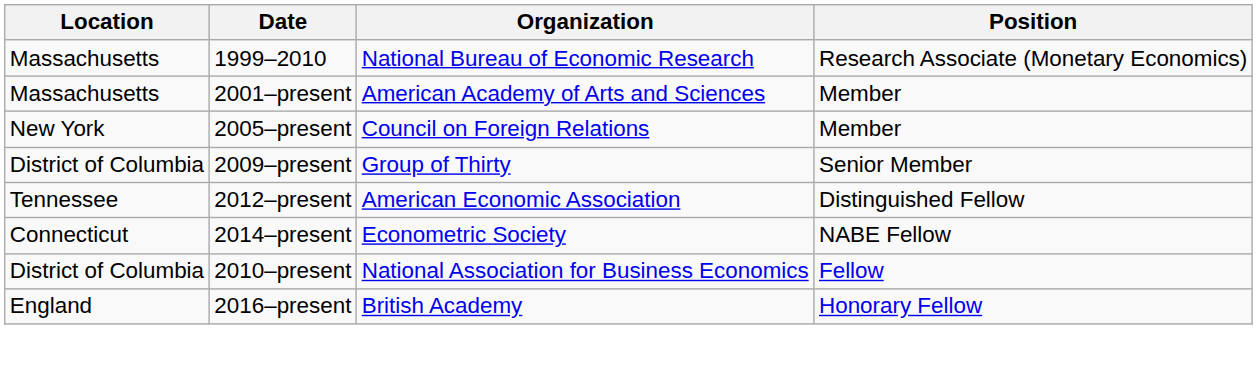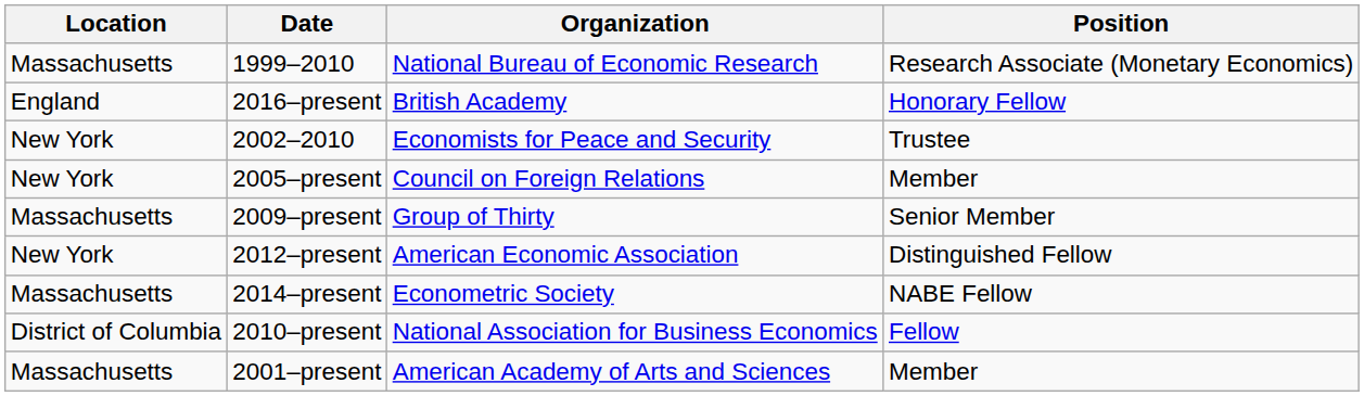 <table class="wikitable">
 <tr>
 <th scope="col">Location</th>
 <th scope="col">Date</th>
 <th scope="col">Organization</th>
 <th scope="col">Position</th>
 </tr>
 <tr>
 <td>Massachusetts</td>
 <td>1999–2010</td>
 <td><a href='#'>National Bureau of Economic Research</a></td>
 <td>Research Associate (Monetary Economics)</td>
 </tr>
 <tr>
-<td>Massachusetts</td>
-<td>2001–present</td>
-<td><a href='#'>American Academy of Arts and Sciences</a></td>
-<td>Member</td>
+<td>England</td>
+<td>2016–present</td>
+<td><a href='#'>British Academy</a></td>
+<td><a href='#'>Honorary Fellow</a></td>
+</tr>
+<tr>
+<td>New York</td>
+<td>2002–2010</td>
+<td><a href='#'>Economists for Peace and Security</a></td>
+<td>Trustee</td>
 </tr>
 <tr>
 <td>New York</td>
 <td>2005–present</td>
 <td><a href='#'>Council on Foreign Relations</a></td>
 <td>Member</td>
 </tr>
 <tr>
-<td>District of Columbia</td>
+<td>Massachusetts</td>
 <td>2009–present</td>
 <td><a href='#'>Group of Thirty</a></td>
 <td>Senior Member</td>
 </tr>
 <tr>
-<td>Tennessee</td>
+<td>New York</td>
 <td>2012–present</td>
 <td><a href='#'>American Economic Association</a></td>
 <td>Distinguished Fellow</td>
 </tr>
 <tr>
-<td>Connecticut</td>
+<td>Massachusetts</td>
 <td>2014–present</td>
 <td><a href='#'>Econometric Society</a></td>
 <td>NABE Fellow</td>
 </tr>
 <tr>
 <td>District of Columbia</td>
 <td>2010–present</td>
 <td><a href='#'>National Association for Business Economics</a></td>
 <td><a href='#'>Fellow</a></td>
 </tr>
 <tr>
-<td>England</td>
-<td>2016–present</td>
-<td><a href='#'>British Academy</a></td>
-<td><a href='#'>Honorary Fellow</a></td>
+<td>Massachusetts</td>
+<td>2001–present</td>
+<td><a href='#'>American Academy of Arts and Sciences</a></td>
+<td>Member</td>
 </tr>
 </table>
